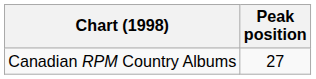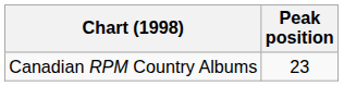 <table class="wikitable">
 <tr>
 <th>Chart (1998)</th>
 <th>Peak<br>position</th>
 </tr>
 <tr>
 <td>Canadian <em>RPM</em> Country Albums</td>
-<td align="center">27</td>
+<td align="center">23</td>
 </tr>
 </table>
